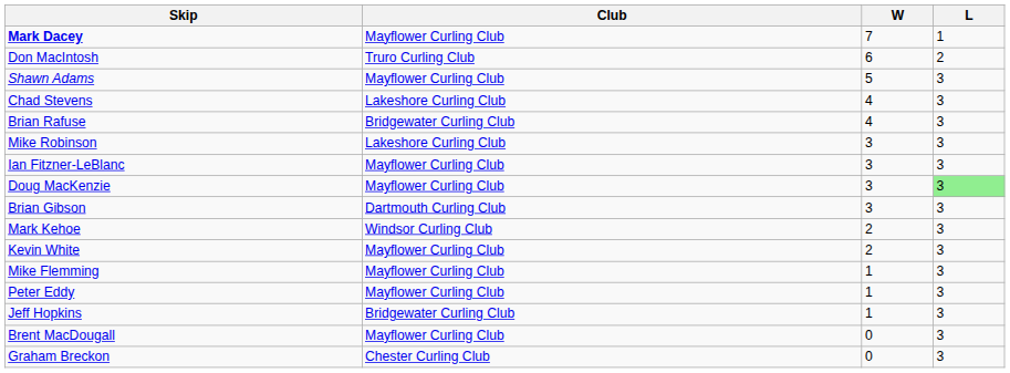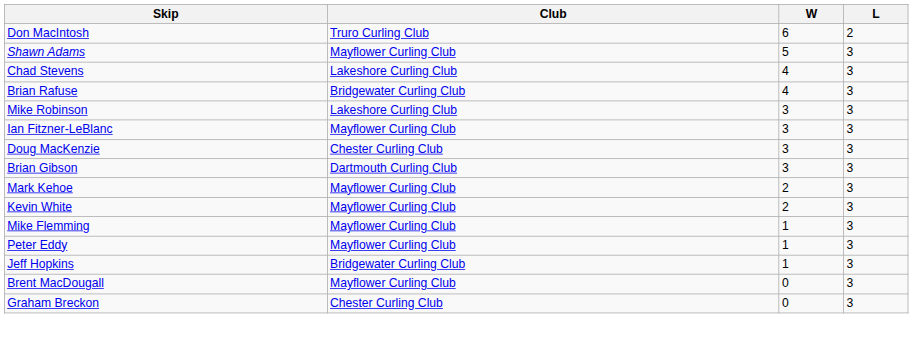 <table class="wikitable" width=60%>
 <tr>
 <th width=25%>Skip</th>
 <th width=35%>Club</th>
 <th width=5%>W</th>
 <th width=5%>L</th>
-</tr>
-<tr>
-<td><strong><a href='#'>Mark Dacey</a></strong></td>
-<td><a href='#'>Mayflower Curling Club</a></td>
-<td>7</td>
-<td>1</td>
 </tr>
 <tr>
 <td><a href='#'>Don MacIntosh</a></td>
 <td><a href='#'>Truro Curling Club</a></td>
 <td>6</td>
 <td>2</td>
 </tr>
 <tr>
 <td><em><a href='#'>Shawn Adams</a></em></td>
 <td><a href='#'>Mayflower Curling Club</a></td>
 <td>5</td>
 <td>3</td>
 </tr>
 <tr>
 <td><a href='#'>Chad Stevens</a></td>
 <td><a href='#'>Lakeshore Curling Club</a></td>
 <td>4</td>
 <td>3</td>
 </tr>
 <tr>
 <td><a href='#'>Brian Rafuse</a></td>
 <td><a href='#'>Bridgewater Curling Club</a></td>
 <td>4</td>
 <td>3</td>
 </tr>
 <tr>
 <td><a href='#'>Mike Robinson</a></td>
 <td><a href='#'>Lakeshore Curling Club</a></td>
 <td>3</td>
 <td>3</td>
 </tr>
 <tr>
 <td><a href='#'>Ian Fitzner-LeBlanc</a></td>
 <td><a href='#'>Mayflower Curling Club</a></td>
 <td>3</td>
 <td>3</td>
 </tr>
 <tr>
 <td><a href='#'>Doug MacKenzie</a></td>
-<td><a href='#'>Mayflower Curling Club</a></td>
+<td><a href='#'>Chester Curling Club</a></td>
 <td>3</td>
-<td style="background: lightgreen;">3</td>
+<td>3</td>
 </tr>
 <tr>
 <td><a href='#'>Brian Gibson</a></td>
 <td><a href='#'>Dartmouth Curling Club</a></td>
 <td>3</td>
 <td>3</td>
 </tr>
 <tr>
 <td><a href='#'>Mark Kehoe</a></td>
-<td><a href='#'>Windsor Curling Club</a></td>
+<td><a href='#'>Mayflower Curling Club</a></td>
 <td>2</td>
 <td>3</td>
 </tr>
 <tr>
 <td><a href='#'>Kevin White</a></td>
 <td><a href='#'>Mayflower Curling Club</a></td>
 <td>2</td>
 <td>3</td>
 </tr>
 <tr>
 <td><a href='#'>Mike Flemming</a></td>
 <td><a href='#'>Mayflower Curling Club</a></td>
 <td>1</td>
 <td>3</td>
 </tr>
 <tr>
 <td><a href='#'>Peter Eddy</a></td>
 <td><a href='#'>Mayflower Curling Club</a></td>
 <td>1</td>
 <td>3</td>
 </tr>
 <tr>
 <td><a href='#'>Jeff Hopkins</a></td>
 <td><a href='#'>Bridgewater Curling Club</a></td>
 <td>1</td>
 <td>3</td>
 </tr>
 <tr>
 <td><a href='#'>Brent MacDougall</a></td>
 <td><a href='#'>Mayflower Curling Club</a></td>
 <td>0</td>
 <td>3</td>
 </tr>
 <tr>
 <td><a href='#'>Graham Breckon</a></td>
 <td><a href='#'>Chester Curling Club</a></td>
 <td>0</td>
 <td>3</td>
 </tr>
 </table>
